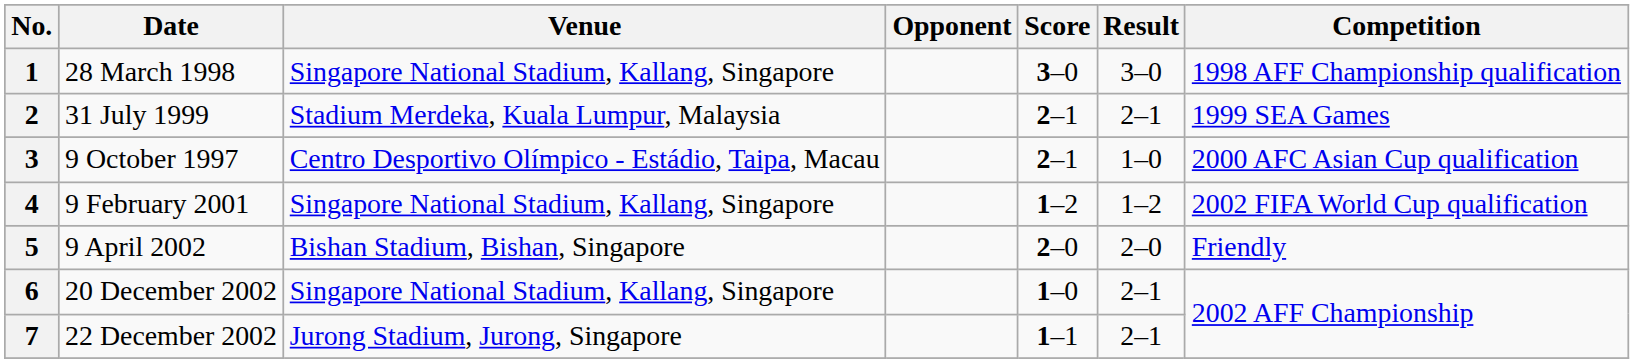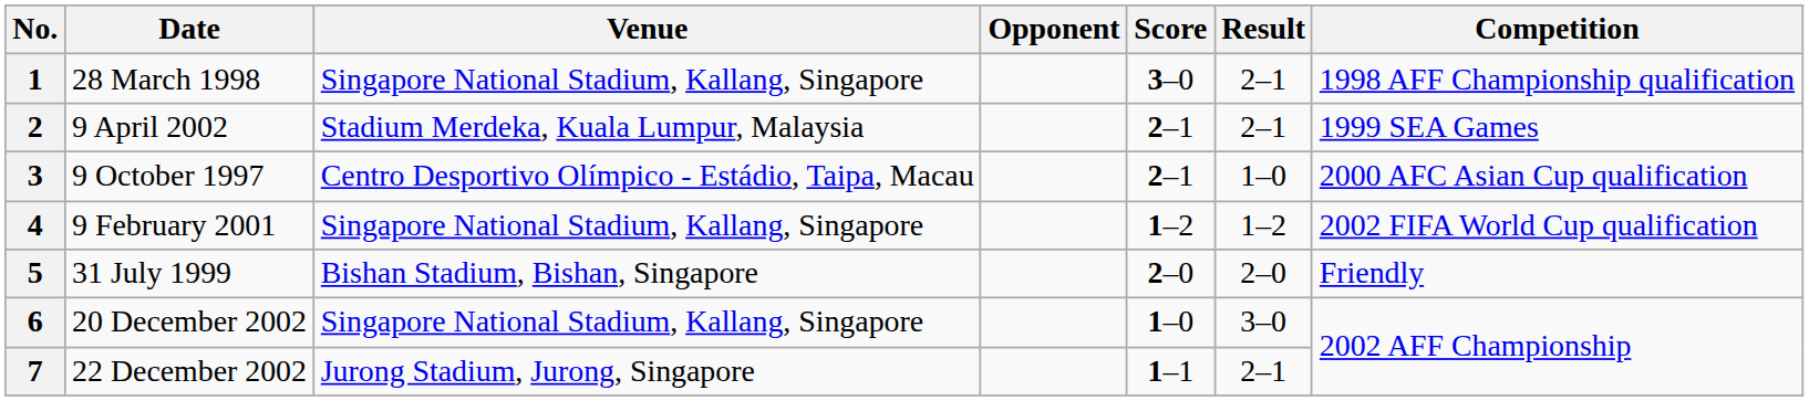 <table class="wikitable sortable plainrowheaders">
 <tr>
 <th scope="col">No.</th>
 <th scope="col" data-sort-type="date">Date</th>
 <th scope="col">Venue</th>
 <th scope="col">Opponent</th>
 <th scope="col">Score</th>
 <th scope="col">Result</th>
 <th scope="col">Competition</th>
 </tr>
 <tr>
 <th scope="row">1</th>
 <td>28 March 1998</td>
 <td><a href='#'>Singapore National Stadium</a>, <a href='#'>Kallang</a>, Singapore</td>
 <td></td>
 <td align="center"><strong>3</strong>–0</td>
-<td align="center">3–0</td>
+<td align="center">2–1</td>
 <td><a href='#'>1998 AFF Championship qualification</a></td>
 </tr>
 <tr>
 <th scope="row">2</th>
-<td>31 July 1999</td>
+<td>9 April 2002</td>
 <td><a href='#'>Stadium Merdeka</a>, <a href='#'>Kuala Lumpur</a>, Malaysia</td>
 <td></td>
 <td align="center"><strong>2</strong>–1</td>
 <td align="center">2–1</td>
 <td><a href='#'>1999 SEA Games</a></td>
 </tr>
 <tr>
 <th scope="row">3</th>
 <td>9 October 1997</td>
 <td><a href='#'>Centro Desportivo Olímpico - Estádio</a>, <a href='#'>Taipa</a>, Macau</td>
 <td></td>
 <td align="center"><strong>2</strong>–1</td>
 <td align="center">1–0</td>
 <td><a href='#'>2000 AFC Asian Cup qualification</a></td>
 </tr>
 <tr>
 <th scope="row">4</th>
 <td>9 February 2001</td>
 <td><a href='#'>Singapore National Stadium</a>, <a href='#'>Kallang</a>, Singapore</td>
 <td></td>
 <td align="center"><strong>1</strong>–2</td>
 <td align="center">1–2</td>
 <td><a href='#'>2002 FIFA World Cup qualification</a></td>
 </tr>
 <tr>
 <th scope="row">5</th>
-<td>9 April 2002</td>
+<td>31 July 1999</td>
 <td><a href='#'>Bishan Stadium</a>, <a href='#'>Bishan</a>, Singapore</td>
 <td></td>
 <td align="center"><strong>2</strong>–0</td>
 <td align="center">2–0</td>
 <td><a href='#'>Friendly</a></td>
 </tr>
 <tr>
 <th scope="row">6</th>
 <td>20 December 2002</td>
 <td><a href='#'>Singapore National Stadium</a>, <a href='#'>Kallang</a>, Singapore</td>
 <td></td>
 <td align="center"><strong>1</strong>–0</td>
-<td align="center">2–1</td>
+<td align="center">3–0</td>
 <td rowspan="2"><a href='#'>2002 AFF Championship</a></td>
 </tr>
 <tr>
 <th scope="row">7</th>
 <td>22 December 2002</td>
 <td><a href='#'>Jurong Stadium</a>, <a href='#'>Jurong</a>, Singapore</td>
 <td></td>
 <td align="center"><strong>1</strong>–1</td>
 <td align="center">2–1</td>
 </tr>
 </table>
